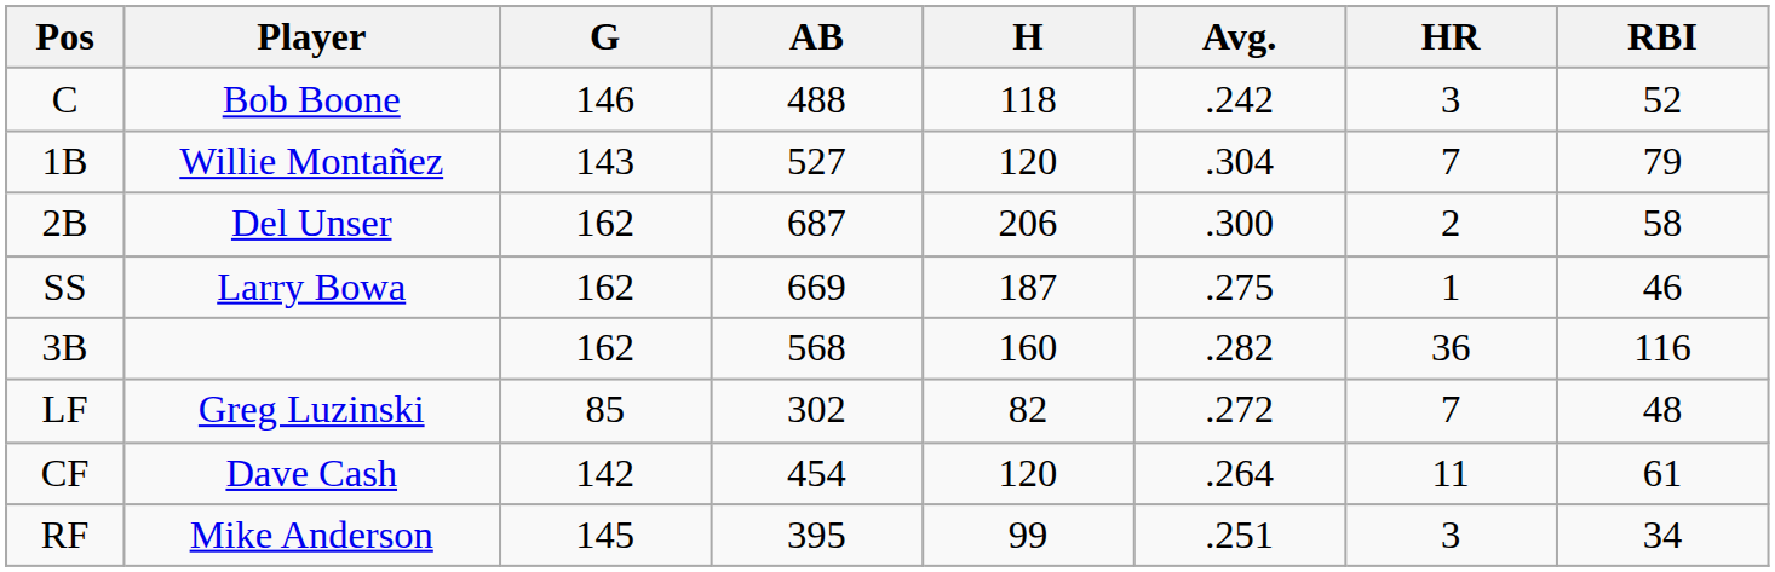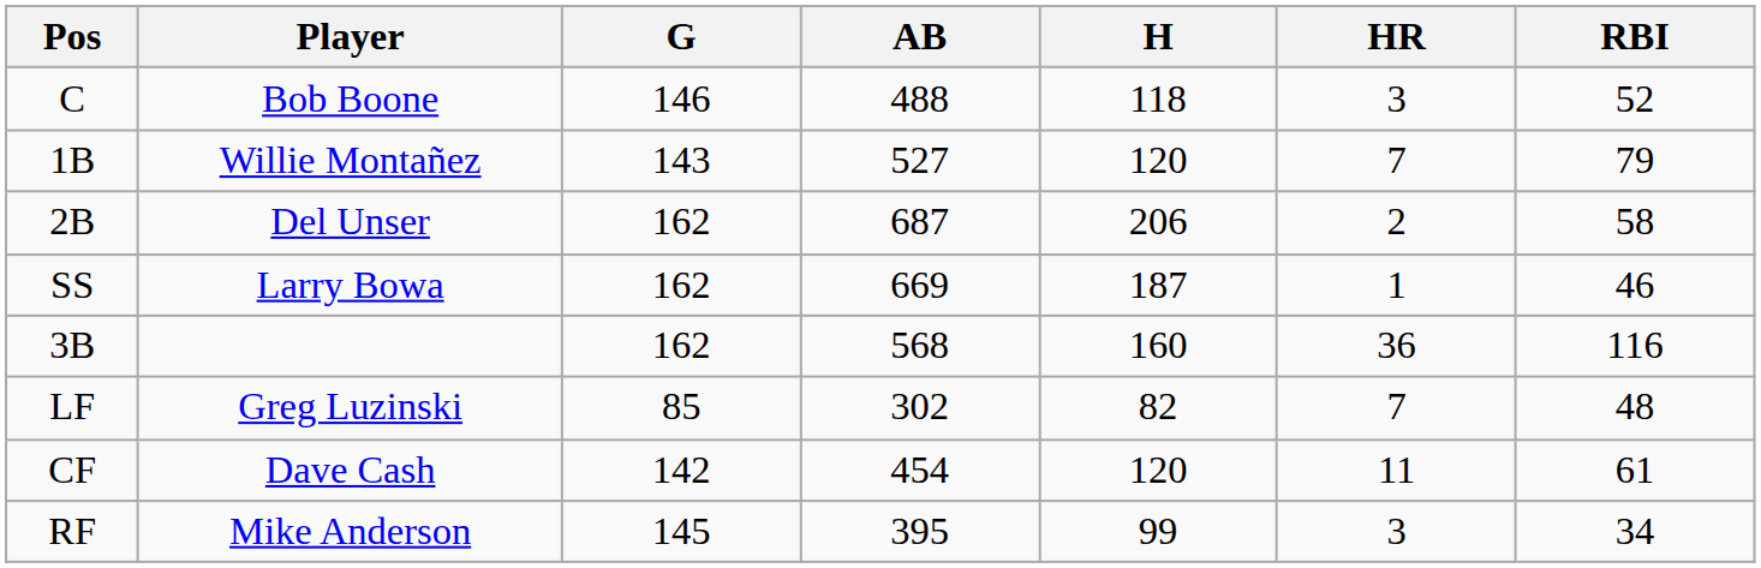 <table class="wikitable sortable">
 <tr>
 <th bgcolor="#DDDDFF" width="5%">Pos</th>
 <th bgcolor="#DDDDFF" width="16%">Player</th>
 <th bgcolor="#DDDDFF" width="9%">G</th>
 <th bgcolor="#DDDDFF" width="9%">AB</th>
 <th bgcolor="#DDDDFF" width="9%">H</th>
-<th bgcolor="#DDDDFF" width="9%">Avg.</th>
 <th bgcolor="#DDDDFF" width="9%">HR</th>
 <th bgcolor="#DDDDFF" width="9%">RBI</th>
 </tr>
 <tr align="center">
 <td>C</td>
 <td><a href='#'>Bob Boone</a></td>
 <td>146</td>
 <td>488</td>
 <td>118</td>
-<td>.242</td>
 <td>3</td>
 <td>52</td>
 </tr>
 <tr align=center>
 <td>1B</td>
 <td><a href='#'>Willie Montañez</a></td>
 <td>143</td>
 <td>527</td>
 <td>120</td>
-<td>.304</td>
 <td>7</td>
 <td>79</td>
 </tr>
 <tr align=center>
 <td>2B</td>
 <td><a href='#'>Del Unser</a></td>
 <td>162</td>
 <td>687</td>
 <td>206</td>
-<td>.300</td>
 <td>2</td>
 <td>58</td>
 </tr>
 <tr align=center>
 <td>SS</td>
 <td><a href='#'>Larry Bowa</a></td>
 <td>162</td>
 <td>669</td>
 <td>187</td>
-<td>.275</td>
 <td>1</td>
 <td>46</td>
 </tr>
 <tr align=center>
 <td>3B</td>
 <td></td>
 <td>162</td>
 <td>568</td>
 <td>160</td>
-<td>.282</td>
 <td>36</td>
 <td>116</td>
 </tr>
 <tr align="center">
 <td>LF</td>
 <td><a href='#'>Greg Luzinski</a></td>
 <td>85</td>
 <td>302</td>
 <td>82</td>
-<td>.272</td>
 <td>7</td>
 <td>48</td>
 </tr>
 <tr align=center>
 <td>CF</td>
 <td><a href='#'>Dave Cash</a></td>
 <td>142</td>
 <td>454</td>
 <td>120</td>
-<td>.264</td>
 <td>11</td>
 <td>61</td>
 </tr>
 <tr align=center>
 <td>RF</td>
 <td><a href='#'>Mike Anderson</a></td>
 <td>145</td>
 <td>395</td>
 <td>99</td>
-<td>.251</td>
 <td>3</td>
 <td>34</td>
 </tr>
 </table>
